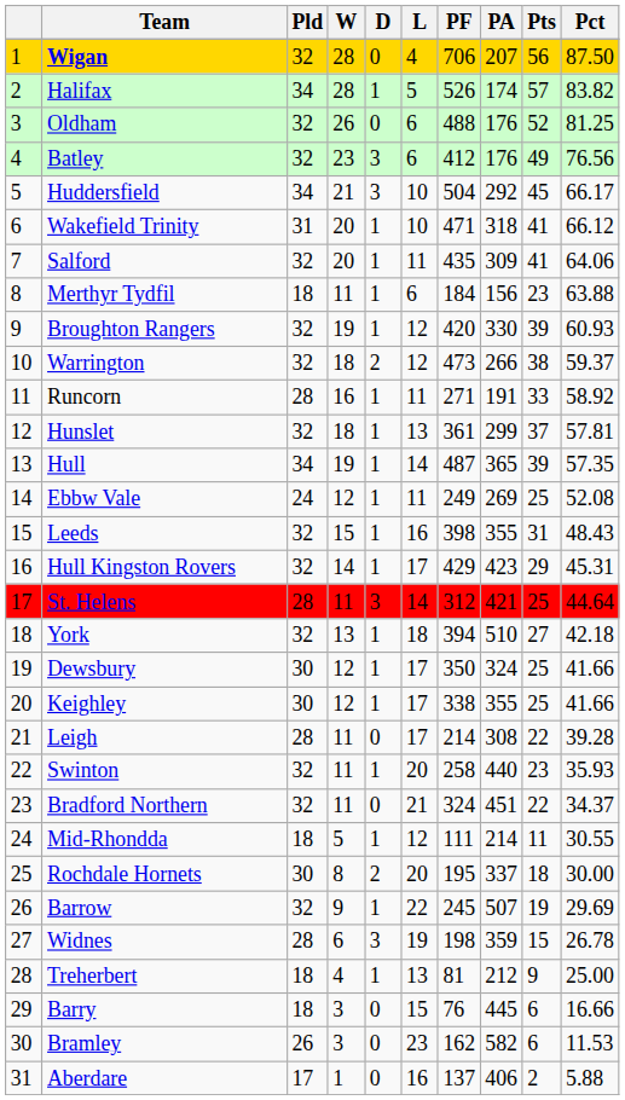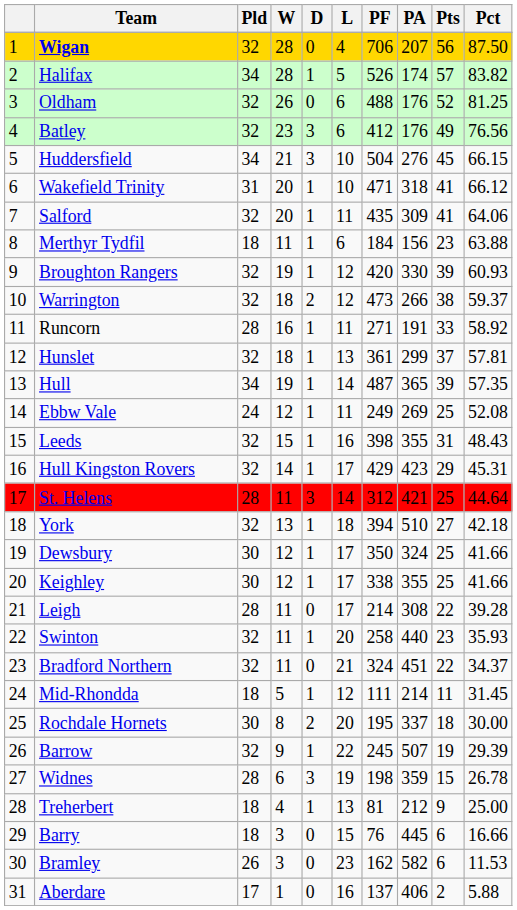 <table class="wikitable" style="text-align:left;">
 <tr>
 <th width=20 abbr="Position"></th>
 <th width=175>Team</th>
 <th width=20 abbr="Played">Pld</th>
 <th width=20 abbr="Won">W</th>
 <th width=20 abbr="Drawn">D</th>
 <th width=20 abbr="Lost">L</th>
 <th width=20 abbr="Points for">PF</th>
 <th width=20 abbr="Points against">PA</th>
 <th width=20 abbr="Points">Pts</th>
 <th width=20 abbr=”Win Percentage”>Pct</th>
 </tr>
 <tr>
 </tr>
 <tr align=left style="background:#FFD700;">
 <td>1</td>
 <td><strong><a href='#'>Wigan</a></strong></td>
 <td>32</td>
 <td>28</td>
 <td>0</td>
 <td>4</td>
 <td>706</td>
 <td>207</td>
 <td>56</td>
 <td>87.50</td>
 </tr>
 <tr align=left style="background:#ccffcc;color:">
 <td>2</td>
 <td><a href='#'>Halifax</a></td>
 <td>34</td>
 <td>28</td>
 <td>1</td>
 <td>5</td>
 <td>526</td>
 <td>174</td>
 <td>57</td>
 <td>83.82</td>
 </tr>
 <tr align=left style="background:#ccffcc;color:">
 <td>3</td>
 <td><a href='#'>Oldham</a></td>
 <td>32</td>
 <td>26</td>
 <td>0</td>
 <td>6</td>
 <td>488</td>
 <td>176</td>
 <td>52</td>
 <td>81.25</td>
 </tr>
 <tr align=left style="background:#ccffcc;color:">
 <td>4</td>
 <td><a href='#'>Batley</a></td>
 <td>32</td>
 <td>23</td>
 <td>3</td>
 <td>6</td>
 <td>412</td>
 <td>176</td>
 <td>49</td>
 <td>76.56</td>
 </tr>
 <tr align=left style="background:">
 <td>5</td>
 <td><a href='#'>Huddersfield</a></td>
 <td>34</td>
 <td>21</td>
 <td>3</td>
 <td>10</td>
 <td>504</td>
-<td>292</td>
+<td>276</td>
 <td>45</td>
-<td>66.17</td>
+<td>66.15</td>
 </tr>
 <tr align=left style="background:">
 <td>6</td>
 <td><a href='#'>Wakefield Trinity</a></td>
 <td>31</td>
 <td>20</td>
 <td>1</td>
 <td>10</td>
 <td>471</td>
 <td>318</td>
 <td>41</td>
 <td>66.12</td>
 </tr>
 <tr align=left style="background:">
 <td>7</td>
 <td><a href='#'>Salford</a></td>
 <td>32</td>
 <td>20</td>
 <td>1</td>
 <td>11</td>
 <td>435</td>
 <td>309</td>
 <td>41</td>
 <td>64.06</td>
 </tr>
 <tr align=left style="background:">
 <td>8</td>
 <td><a href='#'>Merthyr Tydfil</a></td>
 <td>18</td>
 <td>11</td>
 <td>1</td>
 <td>6</td>
 <td>184</td>
 <td>156</td>
 <td>23</td>
 <td>63.88</td>
 </tr>
 <tr align=left style="background:">
 <td>9</td>
 <td><a href='#'>Broughton Rangers</a></td>
 <td>32</td>
 <td>19</td>
 <td>1</td>
 <td>12</td>
 <td>420</td>
 <td>330</td>
 <td>39</td>
 <td>60.93</td>
 </tr>
 <tr align=left style="background:">
 <td>10</td>
 <td><a href='#'>Warrington</a></td>
 <td>32</td>
 <td>18</td>
 <td>2</td>
 <td>12</td>
 <td>473</td>
 <td>266</td>
 <td>38</td>
 <td>59.37</td>
 </tr>
 <tr align=left style="background:">
 <td>11</td>
 <td>Runcorn</td>
 <td>28</td>
 <td>16</td>
 <td>1</td>
 <td>11</td>
 <td>271</td>
 <td>191</td>
 <td>33</td>
 <td>58.92</td>
 </tr>
 <tr align=left style="background:">
 <td>12</td>
 <td><a href='#'>Hunslet</a></td>
 <td>32</td>
 <td>18</td>
 <td>1</td>
 <td>13</td>
 <td>361</td>
 <td>299</td>
 <td>37</td>
 <td>57.81</td>
 </tr>
 <tr align=left style="background:">
 <td>13</td>
 <td><a href='#'>Hull</a></td>
 <td>34</td>
 <td>19</td>
 <td>1</td>
 <td>14</td>
 <td>487</td>
 <td>365</td>
 <td>39</td>
 <td>57.35</td>
 </tr>
 <tr align=left style="background:">
 <td>14</td>
 <td><a href='#'>Ebbw Vale</a></td>
 <td>24</td>
 <td>12</td>
 <td>1</td>
 <td>11</td>
 <td>249</td>
 <td>269</td>
 <td>25</td>
 <td>52.08</td>
 </tr>
 <tr align=left style="background:">
 <td>15</td>
 <td><a href='#'>Leeds</a></td>
 <td>32</td>
 <td>15</td>
 <td>1</td>
 <td>16</td>
 <td>398</td>
 <td>355</td>
 <td>31</td>
 <td>48.43</td>
 </tr>
 <tr align=left style="background:">
 <td>16</td>
 <td><a href='#'>Hull Kingston Rovers</a></td>
 <td>32</td>
 <td>14</td>
 <td>1</td>
 <td>17</td>
 <td>429</td>
 <td>423</td>
 <td>29</td>
 <td>45.31</td>
 </tr>
 <tr align=left style="background:#FF0000">
 <td>17</td>
 <td><a href='#'>St. Helens</a></td>
 <td>28</td>
 <td>11</td>
 <td>3</td>
 <td>14</td>
 <td>312</td>
 <td>421</td>
 <td>25</td>
 <td>44.64</td>
 </tr>
 <tr align=left style="background:">
 <td>18</td>
 <td><a href='#'>York</a></td>
 <td>32</td>
 <td>13</td>
 <td>1</td>
 <td>18</td>
 <td>394</td>
 <td>510</td>
 <td>27</td>
 <td>42.18</td>
 </tr>
 <tr align=left style="background:">
 <td>19</td>
 <td><a href='#'>Dewsbury</a></td>
 <td>30</td>
 <td>12</td>
 <td>1</td>
 <td>17</td>
 <td>350</td>
 <td>324</td>
 <td>25</td>
 <td>41.66</td>
 </tr>
 <tr align=left style="background:">
 <td>20</td>
 <td><a href='#'>Keighley</a></td>
 <td>30</td>
 <td>12</td>
 <td>1</td>
 <td>17</td>
 <td>338</td>
 <td>355</td>
 <td>25</td>
 <td>41.66</td>
 </tr>
 <tr align=left style="background:">
 <td>21</td>
 <td><a href='#'>Leigh</a></td>
 <td>28</td>
 <td>11</td>
 <td>0</td>
 <td>17</td>
 <td>214</td>
 <td>308</td>
 <td>22</td>
 <td>39.28</td>
 </tr>
 <tr align=left style="background:">
 <td>22</td>
 <td><a href='#'>Swinton</a></td>
 <td>32</td>
 <td>11</td>
 <td>1</td>
 <td>20</td>
 <td>258</td>
 <td>440</td>
 <td>23</td>
 <td>35.93</td>
 </tr>
 <tr align=left style="background:">
 <td>23</td>
 <td><a href='#'>Bradford Northern</a></td>
 <td>32</td>
 <td>11</td>
 <td>0</td>
 <td>21</td>
 <td>324</td>
 <td>451</td>
 <td>22</td>
 <td>34.37</td>
 </tr>
 <tr align=left style="background:">
 <td>24</td>
 <td><a href='#'>Mid-Rhondda</a></td>
 <td>18</td>
 <td>5</td>
 <td>1</td>
 <td>12</td>
 <td>111</td>
 <td>214</td>
 <td>11</td>
-<td>30.55</td>
+<td>31.45</td>
 </tr>
 <tr align=left style="background:">
 <td>25</td>
 <td><a href='#'>Rochdale Hornets</a></td>
 <td>30</td>
 <td>8</td>
 <td>2</td>
 <td>20</td>
 <td>195</td>
 <td>337</td>
 <td>18</td>
 <td>30.00</td>
 </tr>
 <tr align=left style="background:">
 <td>26</td>
 <td><a href='#'>Barrow</a></td>
 <td>32</td>
 <td>9</td>
 <td>1</td>
 <td>22</td>
 <td>245</td>
 <td>507</td>
 <td>19</td>
-<td>29.69</td>
+<td>29.39</td>
 </tr>
 <tr align=left style="background:">
 <td>27</td>
 <td><a href='#'>Widnes</a></td>
 <td>28</td>
 <td>6</td>
 <td>3</td>
 <td>19</td>
 <td>198</td>
 <td>359</td>
 <td>15</td>
 <td>26.78</td>
 </tr>
 <tr align=left style="background:">
 <td>28</td>
 <td><a href='#'>Treherbert</a></td>
 <td>18</td>
 <td>4</td>
 <td>1</td>
 <td>13</td>
 <td>81</td>
 <td>212</td>
 <td>9</td>
 <td>25.00</td>
 </tr>
 <tr align=left style="background:">
 <td>29</td>
 <td><a href='#'>Barry</a></td>
 <td>18</td>
 <td>3</td>
 <td>0</td>
 <td>15</td>
 <td>76</td>
 <td>445</td>
 <td>6</td>
 <td>16.66</td>
 </tr>
 <tr align=left style="background:">
 <td>30</td>
 <td><a href='#'>Bramley</a></td>
 <td>26</td>
 <td>3</td>
 <td>0</td>
 <td>23</td>
 <td>162</td>
 <td>582</td>
 <td>6</td>
 <td>11.53</td>
 </tr>
 <tr align=left style="background:">
 <td>31</td>
 <td><a href='#'>Aberdare</a></td>
 <td>17</td>
 <td>1</td>
 <td>0</td>
 <td>16</td>
 <td>137</td>
 <td>406</td>
 <td>2</td>
 <td>5.88</td>
 </tr>
 <tr>
 </tr>
 </table>
